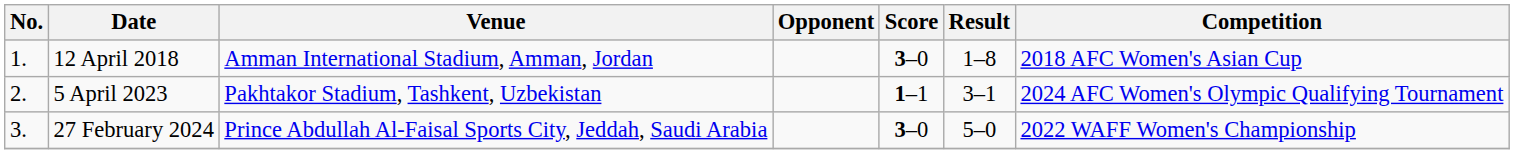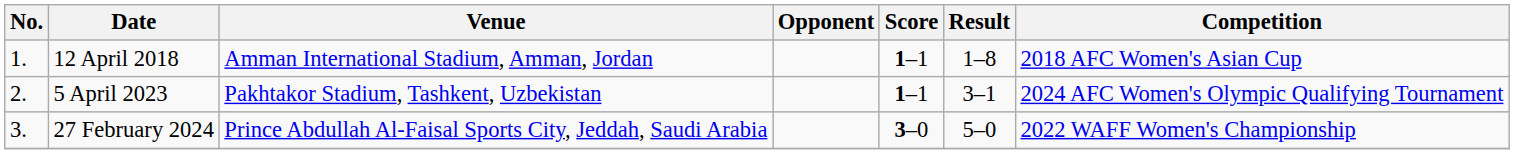 <table class="wikitable">
 <tr>
 <th>No.</th>
 <th>Date</th>
 <th>Venue</th>
 <th>Opponent</th>
 <th>Score</th>
 <th>Result</th>
 <th>Competition</th>
 </tr>
 <tr>
 <td>1.</td>
 <td>12 April 2018</td>
 <td><a href='#'>Amman International Stadium</a>, <a href='#'>Amman</a>, <a href='#'>Jordan</a></td>
 <td></td>
-<td align=center><strong>3</strong>–0</td>
+<td align=center><strong>1</strong>–1</td>
 <td align=center>1–8</td>
 <td><a href='#'>2018 AFC Women's Asian Cup</a></td>
 </tr>
 <tr>
 <td>2.</td>
 <td>5 April 2023</td>
 <td><a href='#'>Pakhtakor Stadium</a>, <a href='#'>Tashkent</a>, <a href='#'>Uzbekistan</a></td>
 <td></td>
 <td align=center><strong>1</strong>–1</td>
 <td align=center>3–1</td>
 <td><a href='#'>2024 AFC Women's Olympic Qualifying Tournament</a></td>
 </tr>
 <tr>
 <td>3.</td>
 <td>27 February 2024</td>
 <td><a href='#'>Prince Abdullah Al-Faisal Sports City</a>, <a href='#'>Jeddah</a>, <a href='#'>Saudi Arabia</a></td>
 <td></td>
 <td align=center><strong>3</strong>–0</td>
 <td align=center>5–0</td>
 <td><a href='#'>2022 WAFF Women's Championship</a></td>
 </tr>
 <tr>
 </tr>
 </table>
